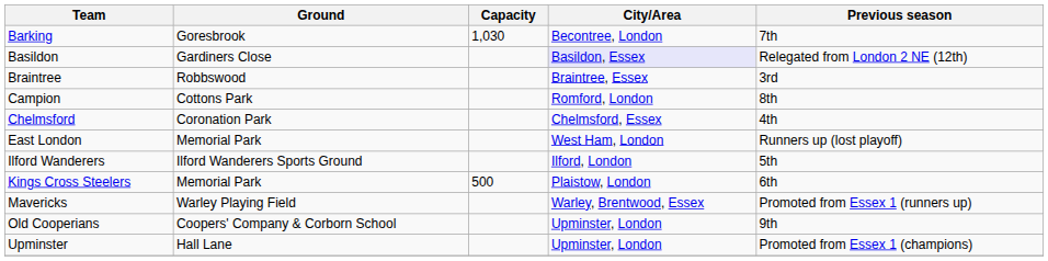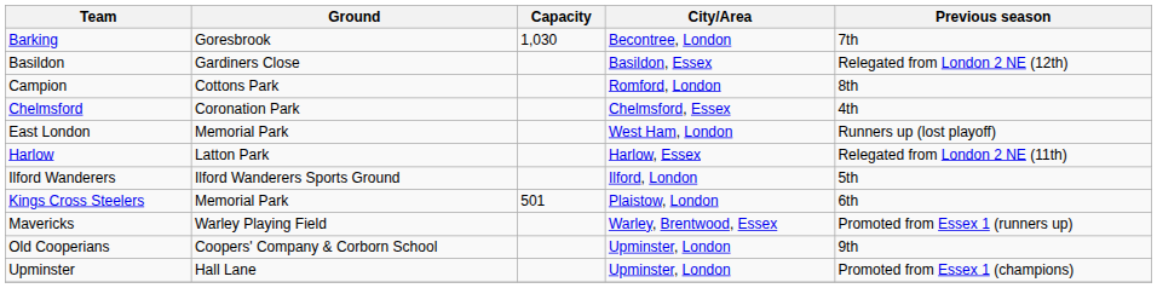 <table class="wikitable sortable" width=100%>
 <tr>
 <th>Team</th>
 <th>Ground</th>
 <th>Capacity</th>
 <th>City/Area</th>
 <th>Previous season</th>
 </tr>
 <tr>
 <td><a href='#'>Barking</a></td>
 <td>Goresbrook</td>
 <td>1,030</td>
 <td><a href='#'>Becontree</a>, <a href='#'>London</a></td>
 <td>7th</td>
 </tr>
 <tr>
 <td>Basildon</td>
 <td>Gardiners Close</td>
 <td></td>
-<td style="background: lavender;"><a href='#'>Basildon</a>, <a href='#'>Essex</a></td>
+<td><a href='#'>Basildon</a>, <a href='#'>Essex</a></td>
 <td>Relegated from <a href='#'>London 2 NE</a> (12th)</td>
-</tr>
-<tr>
-<td>Braintree</td>
-<td>Robbswood</td>
-<td></td>
-<td><a href='#'>Braintree</a>, <a href='#'>Essex</a></td>
-<td>3rd</td>
 </tr>
 <tr>
 <td>Campion</td>
 <td>Cottons Park</td>
 <td></td>
 <td><a href='#'>Romford</a>, <a href='#'>London</a></td>
 <td>8th</td>
 </tr>
 <tr>
 <td><a href='#'>Chelmsford</a></td>
 <td>Coronation Park</td>
 <td></td>
 <td><a href='#'>Chelmsford</a>, <a href='#'>Essex</a></td>
 <td>4th</td>
 </tr>
 <tr>
 <td>East London</td>
 <td>Memorial Park</td>
 <td></td>
 <td><a href='#'>West Ham</a>, <a href='#'>London</a></td>
 <td>Runners up (lost playoff)</td>
 </tr>
 <tr>
+<td><a href='#'>Harlow</a></td>
+<td>Latton Park</td>
+<td></td>
+<td><a href='#'>Harlow</a>, <a href='#'>Essex</a></td>
+<td>Relegated from <a href='#'>London 2 NE</a> (11th)</td>
+</tr>
+<tr>
 <td>Ilford Wanderers</td>
 <td>Ilford Wanderers Sports Ground</td>
 <td></td>
 <td><a href='#'>Ilford</a>, <a href='#'>London</a></td>
 <td>5th</td>
 </tr>
 <tr>
 <td><a href='#'>Kings Cross Steelers</a></td>
 <td>Memorial Park</td>
-<td>500</td>
+<td>501</td>
 <td><a href='#'>Plaistow</a>, <a href='#'>London</a></td>
 <td>6th</td>
 </tr>
 <tr>
 <td>Mavericks</td>
 <td>Warley Playing Field</td>
 <td></td>
 <td><a href='#'>Warley</a>, <a href='#'>Brentwood</a>, <a href='#'>Essex</a></td>
 <td>Promoted from <a href='#'>Essex 1</a> (runners up)</td>
 </tr>
 <tr>
 <td>Old Cooperians</td>
 <td>Coopers' Company & Corborn School</td>
 <td></td>
 <td><a href='#'>Upminster</a>, <a href='#'>London</a></td>
 <td>9th</td>
 </tr>
 <tr>
 <td>Upminster</td>
 <td>Hall Lane</td>
 <td></td>
 <td><a href='#'>Upminster</a>, <a href='#'>London</a></td>
 <td>Promoted from <a href='#'>Essex 1</a> (champions)</td>
 </tr>
 <tr>
 </tr>
 </table>
